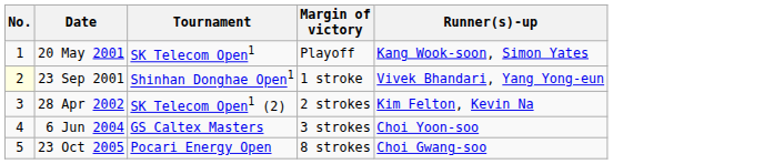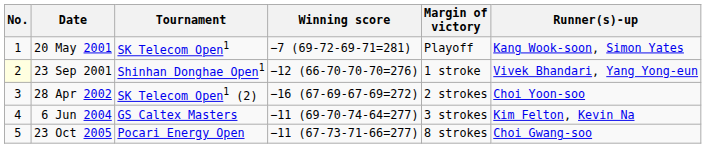 <table class="wikitable" style="font-size:95%;">
 <tr>
 <th>No.</th>
 <th>Date</th>
 <th>Tournament</th>
+<th>Winning score</th>
 <th>Margin of<br>victory</th>
 <th>Runner(s)-up</th>
 </tr>
 <tr>
 <td align=center>1</td>
 <td align=right>20 May <a href='#'>2001</a></td>
 <td><a href='#'>SK Telecom Open</a><sup>1</sup></td>
+<td>−7 (69-72-69-71=281)</td>
 <td>Playoff</td>
 <td> <a href='#'>Kang Wook-soon</a>,  <a href='#'>Simon Yates</a></td>
 </tr>
 <tr>
 <td align=center style="background: lightyellow;">2</td>
 <td align=right>23 Sep 2001</td>
 <td><a href='#'>Shinhan Donghae Open</a><sup>1</sup></td>
+<td>−12 (66-70-70-70=276)</td>
 <td>1 stroke</td>
 <td> <a href='#'>Vivek Bhandari</a>,  <a href='#'>Yang Yong-eun</a></td>
 </tr>
 <tr>
 <td align=center>3</td>
 <td align=right>28 Apr <a href='#'>2002</a></td>
 <td><a href='#'>SK Telecom Open</a><sup>1</sup> (2)</td>
+<td>−16 (67-69-67-69=272)</td>
 <td>2 strokes</td>
-<td> <a href='#'>Kim Felton</a>,  <a href='#'>Kevin Na</a></td>
+<td> <a href='#'>Choi Yoon-soo</a></td>
 </tr>
 <tr>
 <td align=center>4</td>
 <td align=right>6 Jun <a href='#'>2004</a></td>
 <td><a href='#'>GS Caltex Masters</a></td>
+<td>−11 (69-70-74-64=277)</td>
 <td>3 strokes</td>
-<td> <a href='#'>Choi Yoon-soo</a></td>
+<td> <a href='#'>Kim Felton</a>,  <a href='#'>Kevin Na</a></td>
 </tr>
 <tr>
 <td align=center>5</td>
 <td align=right>23 Oct <a href='#'>2005</a></td>
 <td><a href='#'>Pocari Energy Open</a></td>
+<td>−11 (67-73-71-66=277)</td>
 <td>8 strokes</td>
 <td> <a href='#'>Choi Gwang-soo</a></td>
 </tr>
 </table>
